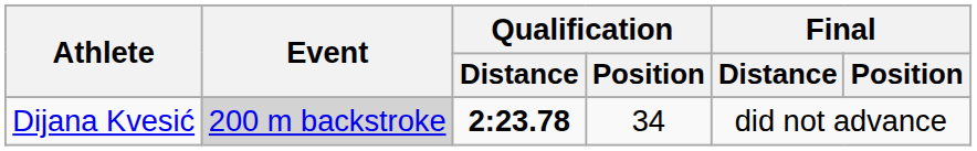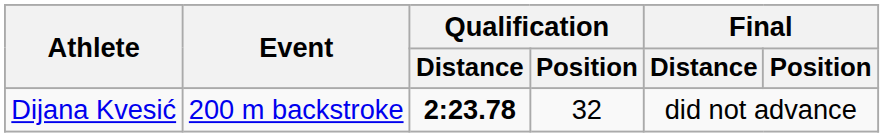 <table class=wikitable style="font-size:90%">
 <tr>
 <th rowspan="2">Athlete</th>
 <th rowspan="2">Event</th>
 <th colspan="2">Qualification</th>
 <th colspan="2">Final</th>
 </tr>
 <tr style="font-size:95%">
 <th>Distance</th>
 <th>Position</th>
 <th>Distance</th>
 <th>Position</th>
 </tr>
 <tr align=center>
 <td align=left><a href='#'>Dijana Kvesić</a></td>
-<td align=left style="background: lightgrey;"><a href='#'>200 m backstroke</a></td>
+<td align=left><a href='#'>200 m backstroke</a></td>
 <td><strong>2:23.78</strong></td>
-<td>34</td>
+<td>32</td>
 <td colspan=2>did not advance</td>
 </tr>
 </table>
